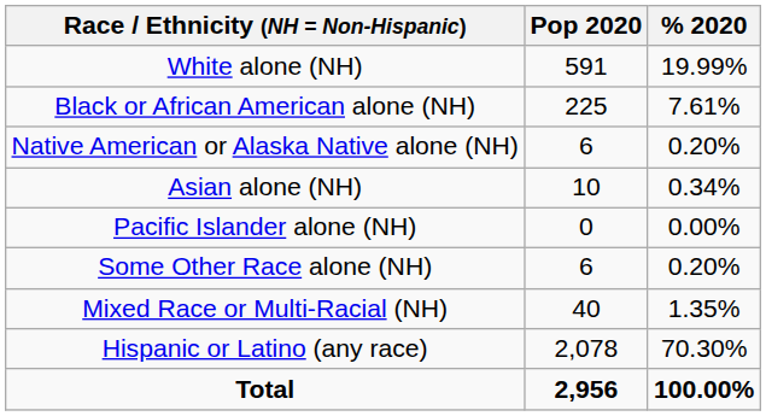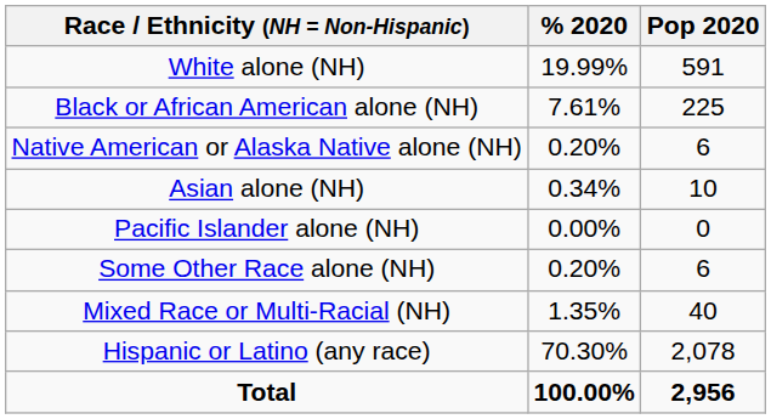 <table class="wikitable" style="text-align:center;">
 <tr>
 <th>Race / Ethnicity <small>(<em>NH = Non-Hispanic</em>)</small></th>
+<th>% 2020</th>
 <th>Pop 2020</th>
-<th>% 2020</th>
 </tr>
 <tr>
 <td><a href='#'>White</a> alone (NH)</td>
+<td>19.99%</td>
 <td>591</td>
-<td>19.99%</td>
 </tr>
 <tr>
 <td><a href='#'>Black or African American</a> alone (NH)</td>
+<td>7.61%</td>
 <td>225</td>
-<td>7.61%</td>
 </tr>
 <tr>
 <td><a href='#'>Native American</a> or <a href='#'>Alaska Native</a> alone (NH)</td>
+<td>0.20%</td>
 <td>6</td>
-<td>0.20%</td>
 </tr>
 <tr>
 <td><a href='#'>Asian</a> alone (NH)</td>
+<td>0.34%</td>
 <td>10</td>
-<td>0.34%</td>
 </tr>
 <tr>
 <td><a href='#'>Pacific Islander</a> alone (NH)</td>
+<td>0.00%</td>
 <td>0</td>
-<td>0.00%</td>
 </tr>
 <tr>
 <td><a href='#'>Some Other Race</a> alone (NH)</td>
+<td>0.20%</td>
 <td>6</td>
-<td>0.20%</td>
 </tr>
 <tr>
 <td><a href='#'>Mixed Race or Multi-Racial</a> (NH)</td>
+<td>1.35%</td>
 <td>40</td>
-<td>1.35%</td>
 </tr>
 <tr>
 <td><a href='#'>Hispanic or Latino</a> (any race)</td>
+<td>70.30%</td>
 <td>2,078</td>
-<td>70.30%</td>
 </tr>
 <tr>
 <td><strong>Total</strong></td>
+<td><strong>100.00%</strong></td>
 <td><strong>2,956</strong></td>
-<td><strong>100.00%</strong></td>
 </tr>
 </table>
